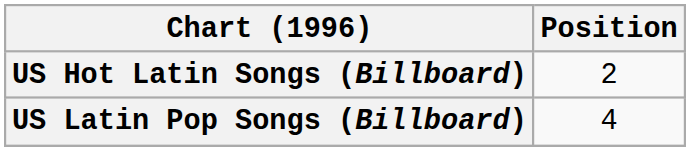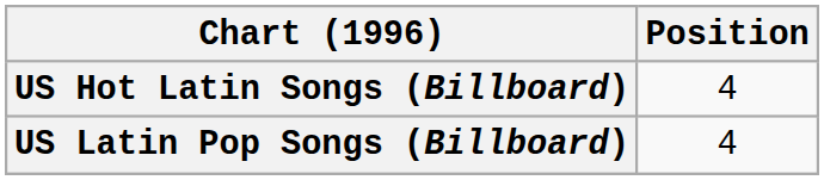 <table class="wikitable plainrowheaders sortable" style="text-align:center;">
 <tr>
 <th scope="col">Chart (1996)</th>
 <th scope="col">Position</th>
 </tr>
 <tr>
 <th scope="row">US Hot Latin Songs (<em>Billboard</em>)</th>
-<td>2</td>
+<td>4</td>
 </tr>
 <tr>
 <th scope="row">US Latin Pop Songs (<em>Billboard</em>)</th>
 <td>4</td>
 </tr>
 <tr>
 </tr>
 </table>
